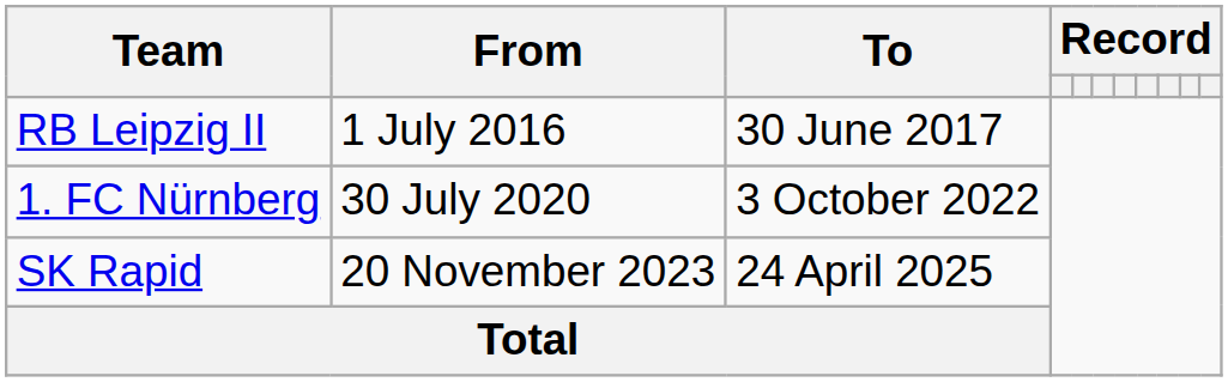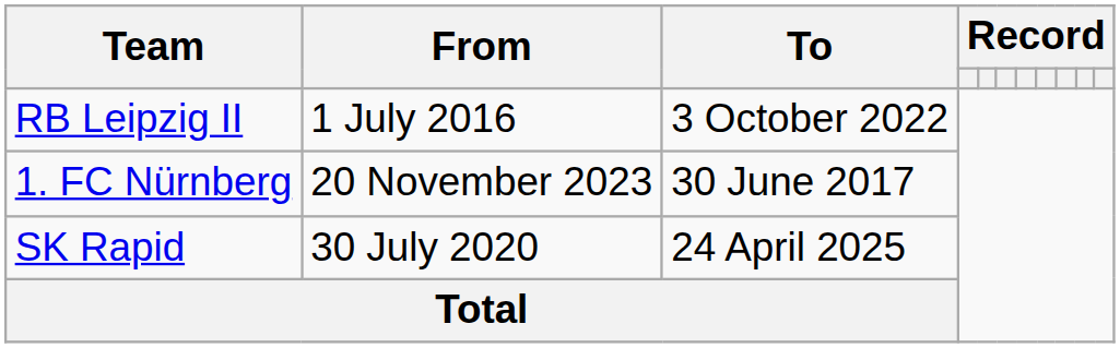 <table class="wikitable" style="text-align: center">
 <tr>
 <th rowspan="2">Team</th>
 <th rowspan="2">From</th>
 <th rowspan="2">To</th>
 <th colspan="8">Record</th>
 </tr>
 <tr>
 <th></th>
 <th></th>
 <th></th>
 <th></th>
 <th></th>
 <th></th>
 <th></th>
 <th></th>
 </tr>
 <tr>
 <td align=left><a href='#'>RB Leipzig II</a></td>
 <td align=left>1 July 2016</td>
+<td align=left>3 October 2022<br></td>
+</tr>
+<tr>
+<td align=left><a href='#'>1. FC Nürnberg</a></td>
+<td align=left>20 November 2023</td>
 <td align=left>30 June 2017<br></td>
 </tr>
 <tr>
-<td align=left><a href='#'>1. FC Nürnberg</a></td>
+<td align=left><a href='#'>SK Rapid</a></td>
 <td align=left>30 July 2020</td>
-<td align=left>3 October 2022<br></td>
-</tr>
-<tr>
-<td align=left><a href='#'>SK Rapid</a></td>
-<td align=left>20 November 2023</td>
 <td align=left>24 April 2025<br></td>
 </tr>
 <tr>
 <th colspan="3">Total<br></th>
 </tr>
 </table>
